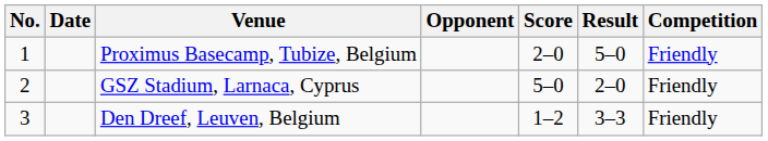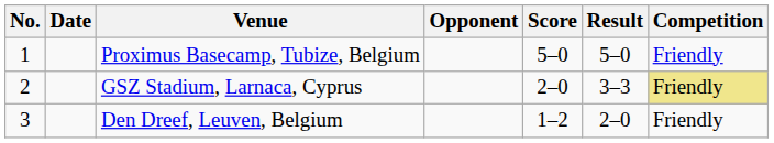 <table class="wikitable sortable">
 <tr>
 <th scope="col">No.</th>
 <th scope="col">Date</th>
 <th scope="col">Venue</th>
 <th scope="col">Opponent</th>
 <th scope="col">Score</th>
 <th scope="col">Result</th>
 <th scope="col">Competition</th>
 </tr>
 <tr>
 <td align="center">1</td>
 <td></td>
 <td><a href='#'>Proximus Basecamp</a>, <a href='#'>Tubize</a>, Belgium</td>
 <td></td>
-<td align="center">2–0</td>
+<td align="center">5–0</td>
 <td align="center">5–0</td>
 <td><a href='#'>Friendly</a></td>
 </tr>
 <tr>
 <td align="center">2</td>
 <td></td>
 <td><a href='#'>GSZ Stadium</a>, <a href='#'>Larnaca</a>, Cyprus</td>
 <td></td>
-<td align="center">5–0</td>
 <td align="center">2–0</td>
-<td>Friendly</td>
+<td align="center">3–3</td>
+<td style="background: khaki;">Friendly</td>
 </tr>
 <tr>
 <td align="center">3</td>
 <td></td>
 <td><a href='#'>Den Dreef</a>, <a href='#'>Leuven</a>, Belgium</td>
 <td></td>
 <td align="center">1–2</td>
-<td align="center">3–3</td>
+<td align="center">2–0</td>
 <td>Friendly</td>
 </tr>
 </table>
